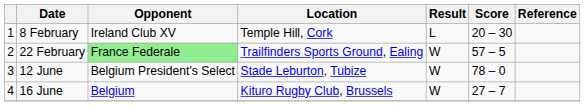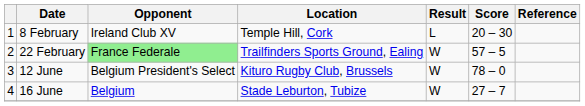 <table class="wikitable" style="font-size: 100%;">
 <tr>
 <th></th>
 <th>Date</th>
 <th>Opponent</th>
 <th>Location</th>
 <th>Result</th>
 <th>Score</th>
 <th>Reference</th>
 </tr>
 <tr>
 <td>1</td>
 <td>8 February</td>
 <td>Ireland Club XV</td>
 <td>Temple Hill, <a href='#'>Cork</a></td>
 <td>L</td>
 <td>20 – 30</td>
 <td></td>
 </tr>
 <tr>
 <td>2</td>
 <td>22 February</td>
 <td style="background: lightgreen;">France Federale</td>
 <td><a href='#'>Trailfinders Sports Ground</a>, <a href='#'>Ealing</a></td>
 <td>W</td>
 <td>57 – 5</td>
 <td></td>
 </tr>
 <tr>
 <td>3</td>
 <td>12 June</td>
 <td>Belgium President's Select</td>
-<td><a href='#'>Stade Leburton</a>, <a href='#'>Tubize</a></td>
+<td><a href='#'>Kituro Rugby Club</a>, <a href='#'>Brussels</a></td>
 <td>W</td>
 <td>78 – 0</td>
 <td></td>
 </tr>
 <tr>
 <td>4</td>
 <td>16 June</td>
 <td><a href='#'>Belgium</a></td>
-<td><a href='#'>Kituro Rugby Club</a>, <a href='#'>Brussels</a></td>
+<td><a href='#'>Stade Leburton</a>, <a href='#'>Tubize</a></td>
 <td>W</td>
 <td>27 – 7</td>
 <td></td>
 </tr>
 <tr>
 </tr>
 </table>
